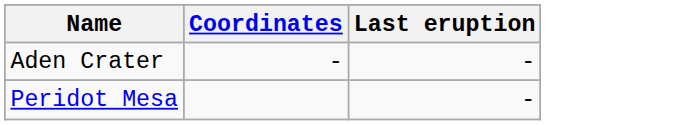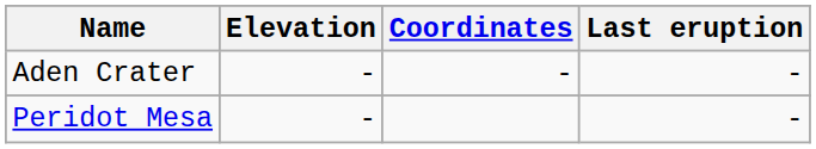 <table class="wikitable">
 <tr>
 <th>Name</th>
+<th>Elevation</th>
 <th><a href='#'>Coordinates</a></th>
 <th>Last eruption</th>
 </tr>
 <tr align="right">
 <td align="left">Aden Crater</td>
 <td>-</td>
 <td>-</td>
+<td>-</td>
 </tr>
 <tr align="right">
 <td align="left" class="fn org"><a href='#'>Peridot Mesa</a></td>
+<td>-</td>
 <td></td>
 <td>-</td>
 </tr>
 </table>
